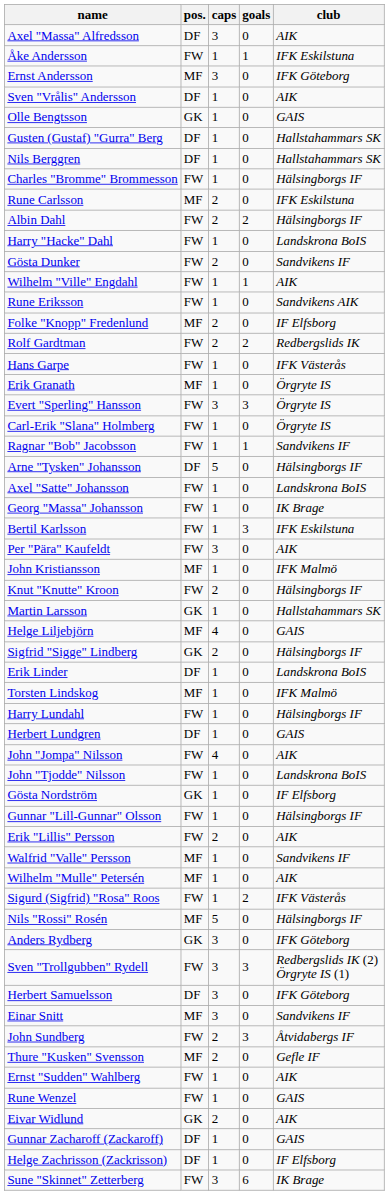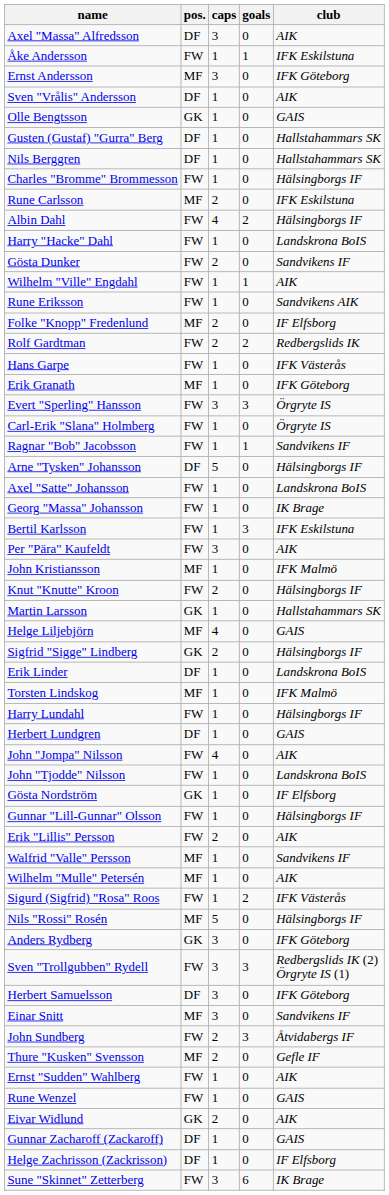 <table class="wikitable" border="1">
 <tr>
 <th>name</th>
 <th>pos.</th>
 <th>caps</th>
 <th>goals</th>
 <th>club</th>
 </tr>
 <tr>
 <td><a href='#'>Axel "Massa" Alfredsson</a></td>
 <td>DF</td>
 <td>3</td>
 <td>0</td>
 <td><em>AIK</em></td>
 </tr>
 <tr>
 <td><a href='#'>Åke Andersson</a></td>
 <td>FW</td>
 <td>1</td>
 <td>1</td>
 <td><em>IFK Eskilstuna</em></td>
 </tr>
 <tr>
 <td><a href='#'>Ernst Andersson</a></td>
 <td>MF</td>
 <td>3</td>
 <td>0</td>
 <td><em>IFK Göteborg</em></td>
 </tr>
 <tr>
 <td><a href='#'>Sven "Vrålis" Andersson</a></td>
 <td>DF</td>
 <td>1</td>
 <td>0</td>
 <td><em>AIK</em></td>
 </tr>
 <tr>
 <td><a href='#'>Olle Bengtsson</a></td>
 <td>GK</td>
 <td>1</td>
 <td>0</td>
 <td><em>GAIS</em></td>
 </tr>
 <tr>
 <td><a href='#'>Gusten (Gustaf) "Gurra" Berg</a></td>
 <td>DF</td>
 <td>1</td>
 <td>0</td>
 <td><em>Hallstahammars SK</em></td>
 </tr>
 <tr>
 <td><a href='#'>Nils Berggren</a></td>
 <td>DF</td>
 <td>1</td>
 <td>0</td>
 <td><em>Hallstahammars SK</em></td>
 </tr>
 <tr>
 <td><a href='#'>Charles "Bromme" Brommesson</a></td>
 <td>FW</td>
 <td>1</td>
 <td>0</td>
 <td><em>Hälsingborgs IF</em></td>
 </tr>
 <tr>
 <td><a href='#'>Rune Carlsson</a></td>
 <td>MF</td>
 <td>2</td>
 <td>0</td>
 <td><em>IFK Eskilstuna</em></td>
 </tr>
 <tr>
 <td><a href='#'>Albin Dahl</a></td>
 <td>FW</td>
-<td>2</td>
+<td>4</td>
 <td>2</td>
 <td><em>Hälsingborgs IF</em></td>
 </tr>
 <tr>
 <td><a href='#'>Harry "Hacke" Dahl</a></td>
 <td>FW</td>
 <td>1</td>
 <td>0</td>
 <td><em>Landskrona BoIS</em></td>
 </tr>
 <tr>
 <td><a href='#'>Gösta Dunker</a></td>
 <td>FW</td>
 <td>2</td>
 <td>0</td>
 <td><em>Sandvikens IF</em></td>
 </tr>
 <tr>
 <td><a href='#'>Wilhelm "Ville" Engdahl</a></td>
 <td>FW</td>
 <td>1</td>
 <td>1</td>
 <td><em>AIK</em></td>
 </tr>
 <tr>
 <td><a href='#'>Rune Eriksson</a></td>
 <td>FW</td>
 <td>1</td>
 <td>0</td>
 <td><em>Sandvikens AIK</em></td>
 </tr>
 <tr>
 <td><a href='#'>Folke "Knopp" Fredenlund</a></td>
 <td>MF</td>
 <td>2</td>
 <td>0</td>
 <td><em>IF Elfsborg</em></td>
 </tr>
 <tr>
 <td><a href='#'>Rolf Gardtman</a></td>
 <td>FW</td>
 <td>2</td>
 <td>2</td>
 <td><em>Redbergslids IK</em></td>
 </tr>
 <tr>
 <td><a href='#'>Hans Garpe</a></td>
 <td>FW</td>
 <td>1</td>
 <td>0</td>
 <td><em>IFK Västerås</em></td>
 </tr>
 <tr>
 <td><a href='#'>Erik Granath</a></td>
 <td>MF</td>
 <td>1</td>
 <td>0</td>
-<td><em>Örgryte IS</em></td>
+<td><em>IFK Göteborg</em></td>
 </tr>
 <tr>
 <td><a href='#'>Evert "Sperling" Hansson</a></td>
 <td>FW</td>
 <td>3</td>
 <td>3</td>
 <td><em>Örgryte IS</em></td>
 </tr>
 <tr>
 <td><a href='#'>Carl-Erik "Slana" Holmberg</a></td>
 <td>FW</td>
 <td>1</td>
 <td>0</td>
 <td><em>Örgryte IS</em></td>
 </tr>
 <tr>
 <td><a href='#'>Ragnar "Bob" Jacobsson</a></td>
 <td>FW</td>
 <td>1</td>
 <td>1</td>
 <td><em>Sandvikens IF</em></td>
 </tr>
 <tr>
 <td><a href='#'>Arne "Tysken" Johansson</a></td>
 <td>DF</td>
 <td>5</td>
 <td>0</td>
 <td><em>Hälsingborgs IF</em></td>
 </tr>
 <tr>
 <td><a href='#'>Axel "Satte" Johansson</a></td>
 <td>FW</td>
 <td>1</td>
 <td>0</td>
 <td><em>Landskrona BoIS</em></td>
 </tr>
 <tr>
 <td><a href='#'>Georg "Massa" Johansson</a></td>
 <td>FW</td>
 <td>1</td>
 <td>0</td>
 <td><em>IK Brage</em></td>
 </tr>
 <tr>
 <td><a href='#'>Bertil Karlsson</a></td>
 <td>FW</td>
 <td>1</td>
 <td>3</td>
 <td><em>IFK Eskilstuna</em></td>
 </tr>
 <tr>
 <td><a href='#'>Per "Pära" Kaufeldt</a></td>
 <td>FW</td>
 <td>3</td>
 <td>0</td>
 <td><em>AIK</em></td>
 </tr>
 <tr>
 <td><a href='#'>John Kristiansson</a></td>
 <td>MF</td>
 <td>1</td>
 <td>0</td>
 <td><em>IFK Malmö</em></td>
 </tr>
 <tr>
 <td><a href='#'>Knut "Knutte" Kroon</a></td>
 <td>FW</td>
 <td>2</td>
 <td>0</td>
 <td><em>Hälsingborgs IF</em></td>
 </tr>
 <tr>
 <td><a href='#'>Martin Larsson</a></td>
 <td>GK</td>
 <td>1</td>
 <td>0</td>
 <td><em>Hallstahammars SK</em></td>
 </tr>
 <tr>
 <td><a href='#'>Helge Liljebjörn</a></td>
 <td>MF</td>
 <td>4</td>
 <td>0</td>
 <td><em>GAIS</em></td>
 </tr>
 <tr>
 <td><a href='#'>Sigfrid "Sigge" Lindberg</a></td>
 <td>GK</td>
 <td>2</td>
 <td>0</td>
 <td><em>Hälsingborgs IF</em></td>
 </tr>
 <tr>
 <td><a href='#'>Erik Linder</a></td>
 <td>DF</td>
 <td>1</td>
 <td>0</td>
 <td><em>Landskrona BoIS</em></td>
 </tr>
 <tr>
 <td><a href='#'>Torsten Lindskog</a></td>
 <td>MF</td>
 <td>1</td>
 <td>0</td>
 <td><em>IFK Malmö</em></td>
 </tr>
 <tr>
 <td><a href='#'>Harry Lundahl</a></td>
 <td>FW</td>
 <td>1</td>
 <td>0</td>
 <td><em>Hälsingborgs IF</em></td>
 </tr>
 <tr>
 <td><a href='#'>Herbert Lundgren</a></td>
 <td>DF</td>
 <td>1</td>
 <td>0</td>
 <td><em>GAIS</em></td>
 </tr>
 <tr>
 <td><a href='#'>John "Jompa" Nilsson</a></td>
 <td>FW</td>
 <td>4</td>
 <td>0</td>
 <td><em>AIK</em></td>
 </tr>
 <tr>
 <td><a href='#'>John "Tjodde" Nilsson</a></td>
 <td>FW</td>
 <td>1</td>
 <td>0</td>
 <td><em>Landskrona BoIS</em></td>
 </tr>
 <tr>
 <td><a href='#'>Gösta Nordström</a></td>
 <td>GK</td>
 <td>1</td>
 <td>0</td>
 <td><em>IF Elfsborg</em></td>
 </tr>
 <tr>
 <td><a href='#'>Gunnar "Lill-Gunnar" Olsson</a></td>
 <td>FW</td>
 <td>1</td>
 <td>0</td>
 <td><em>Hälsingborgs IF</em></td>
 </tr>
 <tr>
 <td><a href='#'>Erik "Lillis" Persson</a></td>
 <td>FW</td>
 <td>2</td>
 <td>0</td>
 <td><em>AIK</em></td>
 </tr>
 <tr>
 <td><a href='#'>Walfrid "Valle" Persson</a></td>
 <td>MF</td>
 <td>1</td>
 <td>0</td>
 <td><em>Sandvikens IF</em></td>
 </tr>
 <tr>
 <td><a href='#'>Wilhelm "Mulle" Petersén</a></td>
 <td>MF</td>
 <td>1</td>
 <td>0</td>
 <td><em>AIK</em></td>
 </tr>
 <tr>
 <td><a href='#'>Sigurd (Sigfrid) "Rosa" Roos</a></td>
 <td>FW</td>
 <td>1</td>
 <td>2</td>
 <td><em>IFK Västerås</em></td>
 </tr>
 <tr>
 <td><a href='#'>Nils "Rossi" Rosén</a></td>
 <td>MF</td>
 <td>5</td>
 <td>0</td>
 <td><em>Hälsingborgs IF</em></td>
 </tr>
 <tr>
 <td><a href='#'>Anders Rydberg</a></td>
 <td>GK</td>
 <td>3</td>
 <td>0</td>
 <td><em>IFK Göteborg</em></td>
 </tr>
 <tr>
 <td><a href='#'>Sven "Trollgubben" Rydell</a></td>
 <td>FW</td>
 <td>3</td>
 <td>3</td>
 <td><em>Redbergslids IK</em> (2)<br><em>Örgryte IS</em> (1)</td>
 </tr>
 <tr>
 <td><a href='#'>Herbert Samuelsson</a></td>
 <td>DF</td>
 <td>3</td>
 <td>0</td>
 <td><em>IFK Göteborg</em></td>
 </tr>
 <tr>
 <td><a href='#'>Einar Snitt</a></td>
 <td>MF</td>
 <td>3</td>
 <td>0</td>
 <td><em>Sandvikens IF</em></td>
 </tr>
 <tr>
 <td><a href='#'>John Sundberg</a></td>
 <td>FW</td>
 <td>2</td>
 <td>3</td>
 <td><em>Åtvidabergs IF</em></td>
 </tr>
 <tr>
 <td><a href='#'>Thure "Kusken" Svensson</a></td>
 <td>MF</td>
 <td>2</td>
 <td>0</td>
 <td><em>Gefle IF</em></td>
 </tr>
 <tr>
 <td><a href='#'>Ernst "Sudden" Wahlberg</a></td>
 <td>FW</td>
 <td>1</td>
 <td>0</td>
 <td><em>AIK</em></td>
 </tr>
 <tr>
 <td><a href='#'>Rune Wenzel</a></td>
 <td>FW</td>
 <td>1</td>
 <td>0</td>
 <td><em>GAIS</em></td>
 </tr>
 <tr>
 <td><a href='#'>Eivar Widlund</a></td>
 <td>GK</td>
 <td>2</td>
 <td>0</td>
 <td><em>AIK</em></td>
 </tr>
 <tr>
 <td><a href='#'>Gunnar Zacharoff (Zackaroff)</a></td>
 <td>DF</td>
 <td>1</td>
 <td>0</td>
 <td><em>GAIS</em></td>
 </tr>
 <tr>
 <td><a href='#'>Helge Zachrisson (Zackrisson)</a></td>
 <td>DF</td>
 <td>1</td>
 <td>0</td>
 <td><em>IF Elfsborg</em></td>
 </tr>
 <tr>
 <td><a href='#'>Sune "Skinnet" Zetterberg</a></td>
 <td>FW</td>
 <td>3</td>
 <td>6</td>
 <td><em>IK Brage</em></td>
 </tr>
 </table>
